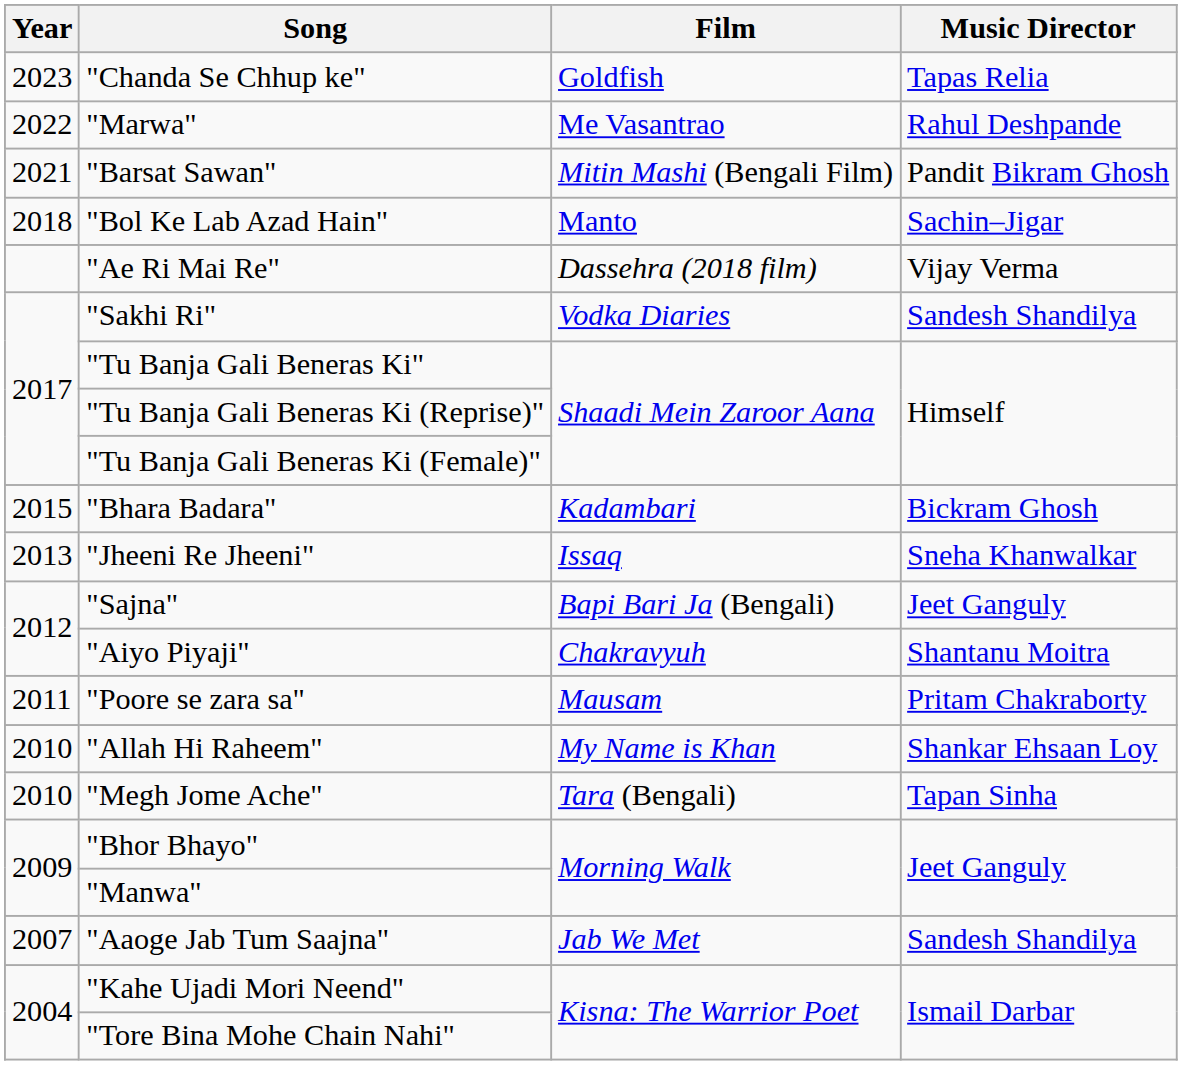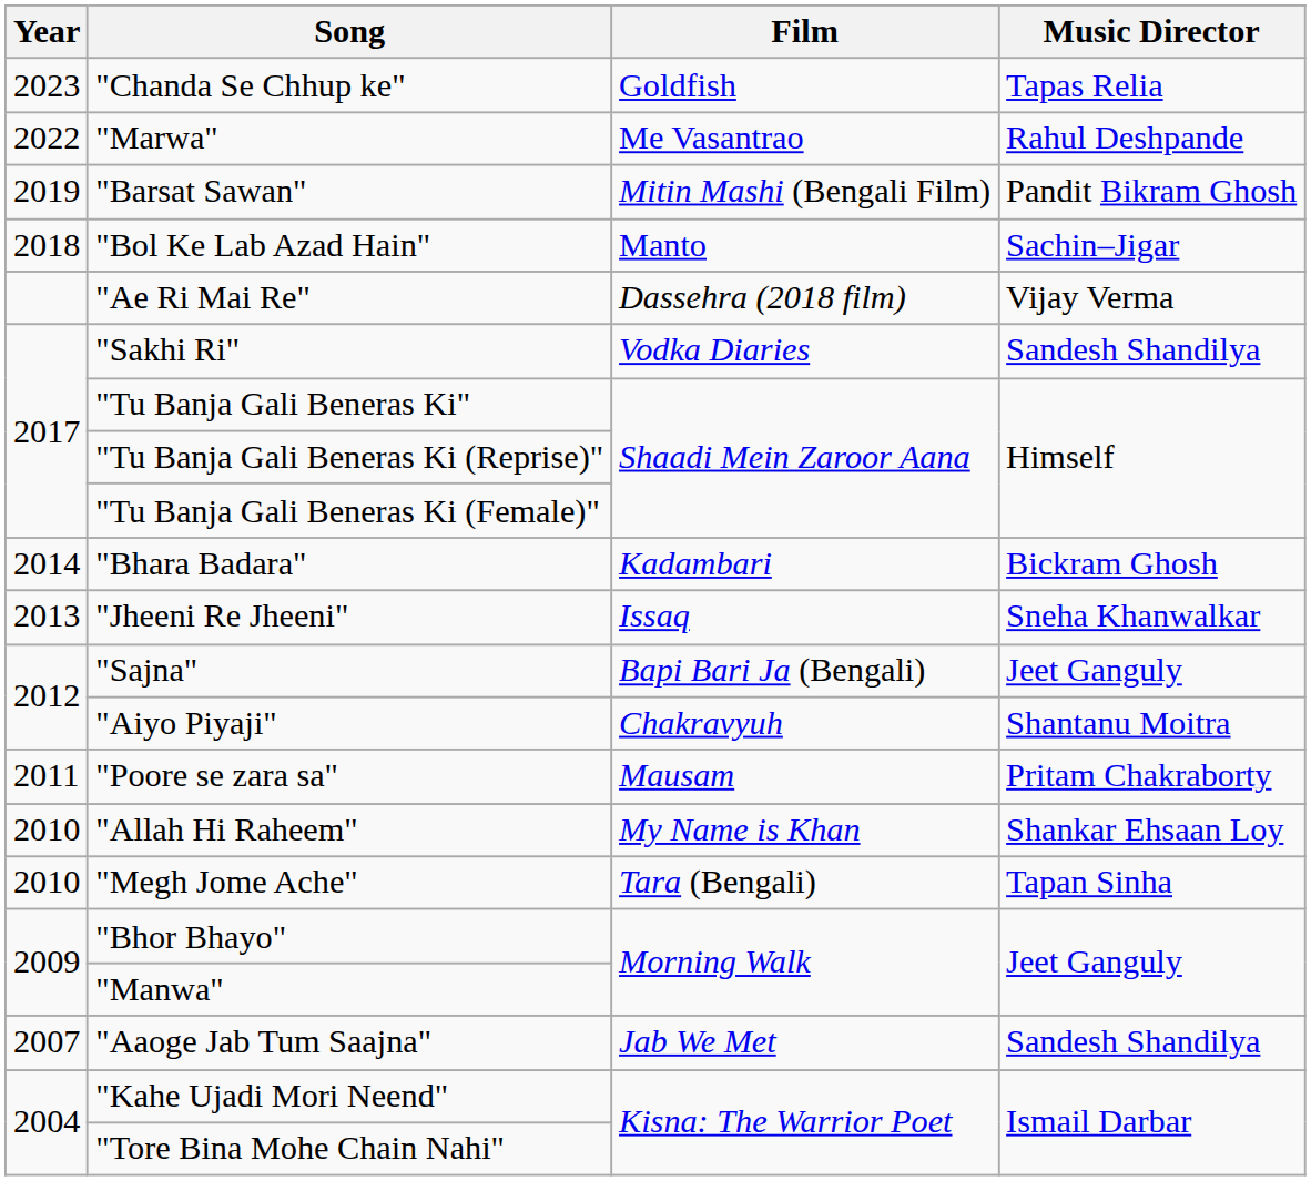 <table class="wikitable">
 <tr>
 <th>Year</th>
 <th>Song</th>
 <th>Film</th>
 <th>Music Director</th>
 </tr>
 <tr>
 <td>2023</td>
 <td>"Chanda Se Chhup ke"</td>
 <td><a href='#'>Goldfish</a></td>
 <td><a href='#'>Tapas Relia</a></td>
 </tr>
 <tr>
 <td>2022</td>
 <td>"Marwa"</td>
 <td><a href='#'>Me Vasantrao</a></td>
 <td><a href='#'>Rahul Deshpande</a></td>
 </tr>
 <tr>
-<td>2021</td>
+<td>2019</td>
 <td>"Barsat Sawan"</td>
 <td><em><a href='#'>Mitin Mashi</a></em> (Bengali Film)</td>
 <td>Pandit <a href='#'>Bikram Ghosh</a></td>
 </tr>
 <tr>
 <td>2018</td>
 <td>"Bol Ke Lab Azad Hain"</td>
 <td><a href='#'>Manto</a></td>
 <td><a href='#'>Sachin–Jigar</a></td>
 </tr>
 <tr>
 <td></td>
 <td>"Ae Ri Mai Re"</td>
 <td><em>Dassehra (2018 film)</em></td>
 <td>Vijay Verma</td>
 </tr>
 <tr>
 <td rowspan="4">2017</td>
 <td>"Sakhi Ri"</td>
 <td><em><a href='#'>Vodka Diaries</a></em></td>
 <td><a href='#'>Sandesh Shandilya</a></td>
 </tr>
 <tr>
 <td>"Tu Banja Gali Beneras Ki"</td>
 <td rowspan="3"><em><a href='#'>Shaadi Mein Zaroor Aana</a></em></td>
 <td rowspan="3">Himself</td>
 </tr>
 <tr>
 <td>"Tu Banja Gali Beneras Ki (Reprise)"</td>
 </tr>
 <tr>
 <td>"Tu Banja Gali Beneras Ki (Female)"</td>
 </tr>
 <tr>
-<td>2015</td>
+<td>2014</td>
 <td>"Bhara Badara"</td>
 <td><em><a href='#'>Kadambari</a></em></td>
 <td><a href='#'>Bickram Ghosh</a></td>
 </tr>
 <tr>
 <td>2013</td>
 <td>"Jheeni Re Jheeni"</td>
 <td><em><a href='#'>Issaq</a></em></td>
 <td><a href='#'>Sneha Khanwalkar</a></td>
 </tr>
 <tr>
 <td rowspan="2">2012</td>
 <td>"Sajna"</td>
 <td><em><a href='#'>Bapi Bari Ja</a></em> (Bengali)</td>
 <td><a href='#'>Jeet Ganguly</a></td>
 </tr>
 <tr>
 <td>"Aiyo Piyaji"</td>
 <td><em><a href='#'>Chakravyuh</a></em></td>
 <td><a href='#'>Shantanu Moitra</a></td>
 </tr>
 <tr>
 <td>2011</td>
 <td>"Poore se zara sa"</td>
 <td><em><a href='#'>Mausam</a></em></td>
 <td><a href='#'>Pritam Chakraborty</a></td>
 </tr>
 <tr>
 <td>2010</td>
 <td>"Allah Hi Raheem"</td>
 <td><em><a href='#'>My Name is Khan</a></em></td>
 <td><a href='#'>Shankar Ehsaan Loy</a></td>
 </tr>
 <tr>
 <td>2010</td>
 <td>"Megh Jome Ache"</td>
 <td><em><a href='#'>Tara</a></em> (Bengali)</td>
 <td><a href='#'>Tapan Sinha</a></td>
 </tr>
 <tr>
 <td rowspan="2">2009</td>
 <td>"Bhor Bhayo"</td>
 <td rowspan="2"><em><a href='#'>Morning Walk</a></em></td>
 <td rowspan="2"><a href='#'>Jeet Ganguly</a></td>
 </tr>
 <tr>
 <td>"Manwa"</td>
 </tr>
 <tr>
 <td>2007</td>
 <td>"Aaoge Jab Tum Saajna"</td>
 <td><em><a href='#'>Jab We Met</a></em></td>
 <td><a href='#'>Sandesh Shandilya</a></td>
 </tr>
 <tr>
 <td rowspan=2>2004</td>
 <td>"Kahe Ujadi Mori Neend"</td>
 <td rowspan=2><em><a href='#'>Kisna: The Warrior Poet</a></em></td>
 <td rowspan=2><a href='#'>Ismail Darbar</a></td>
 </tr>
 <tr>
 <td>"Tore Bina Mohe Chain Nahi"</td>
 </tr>
 </table>
